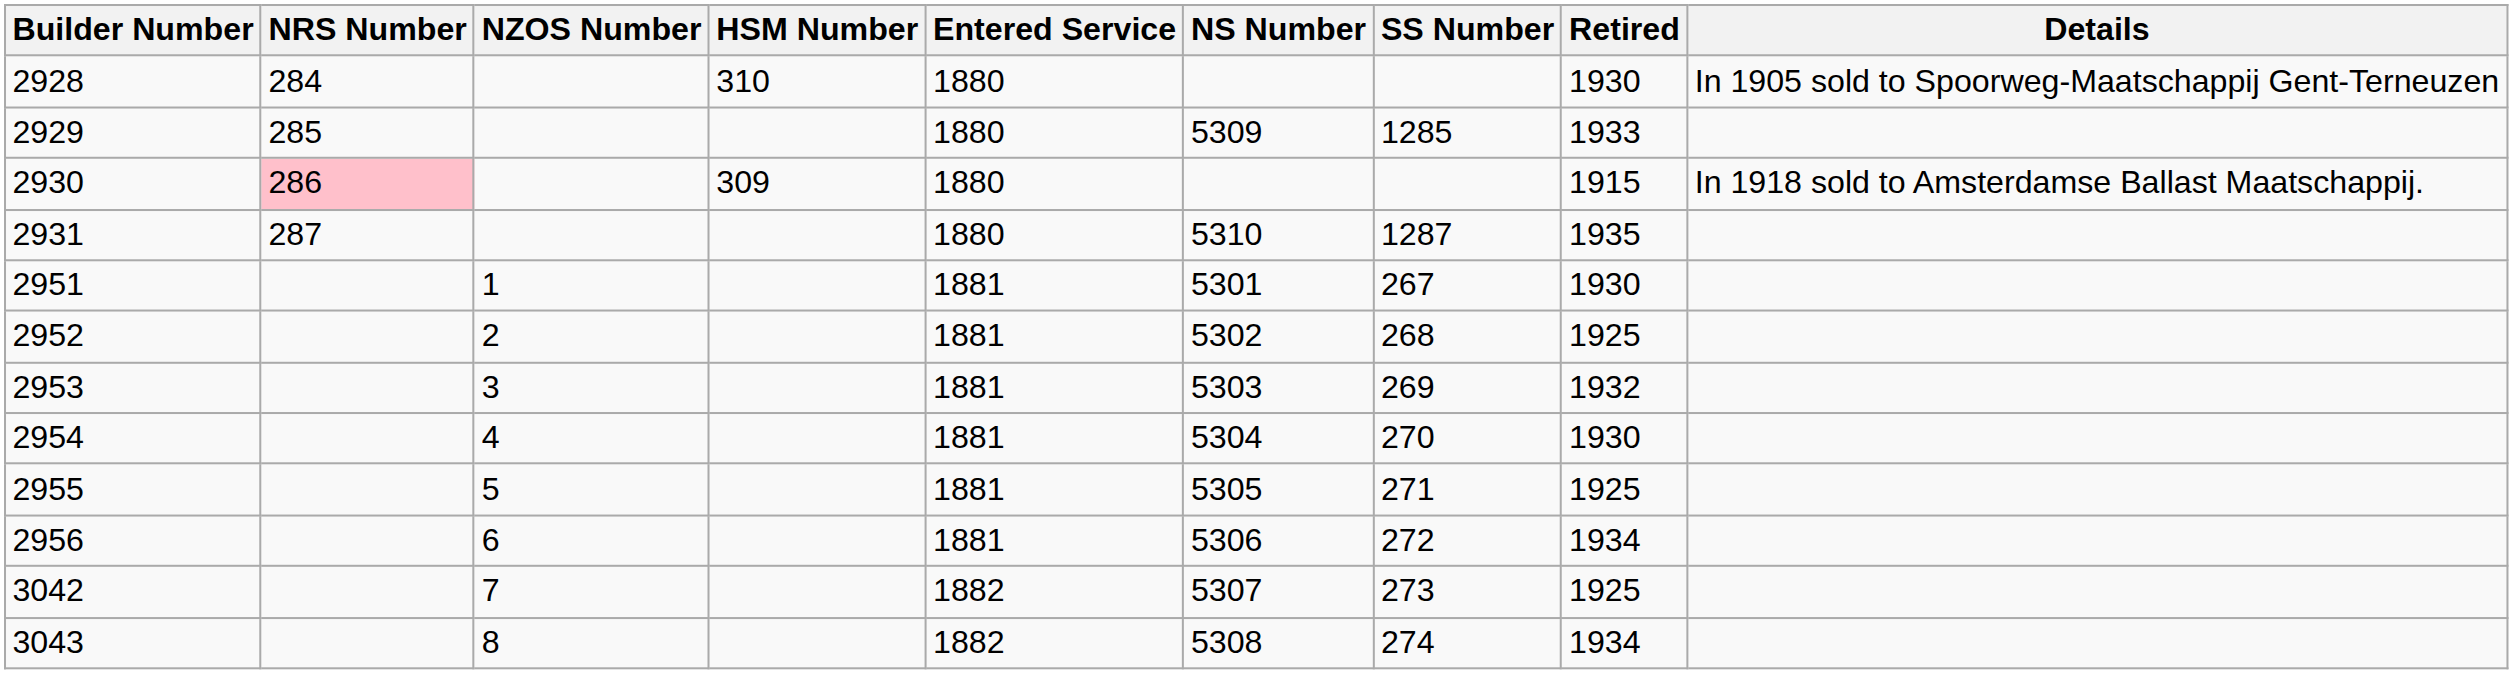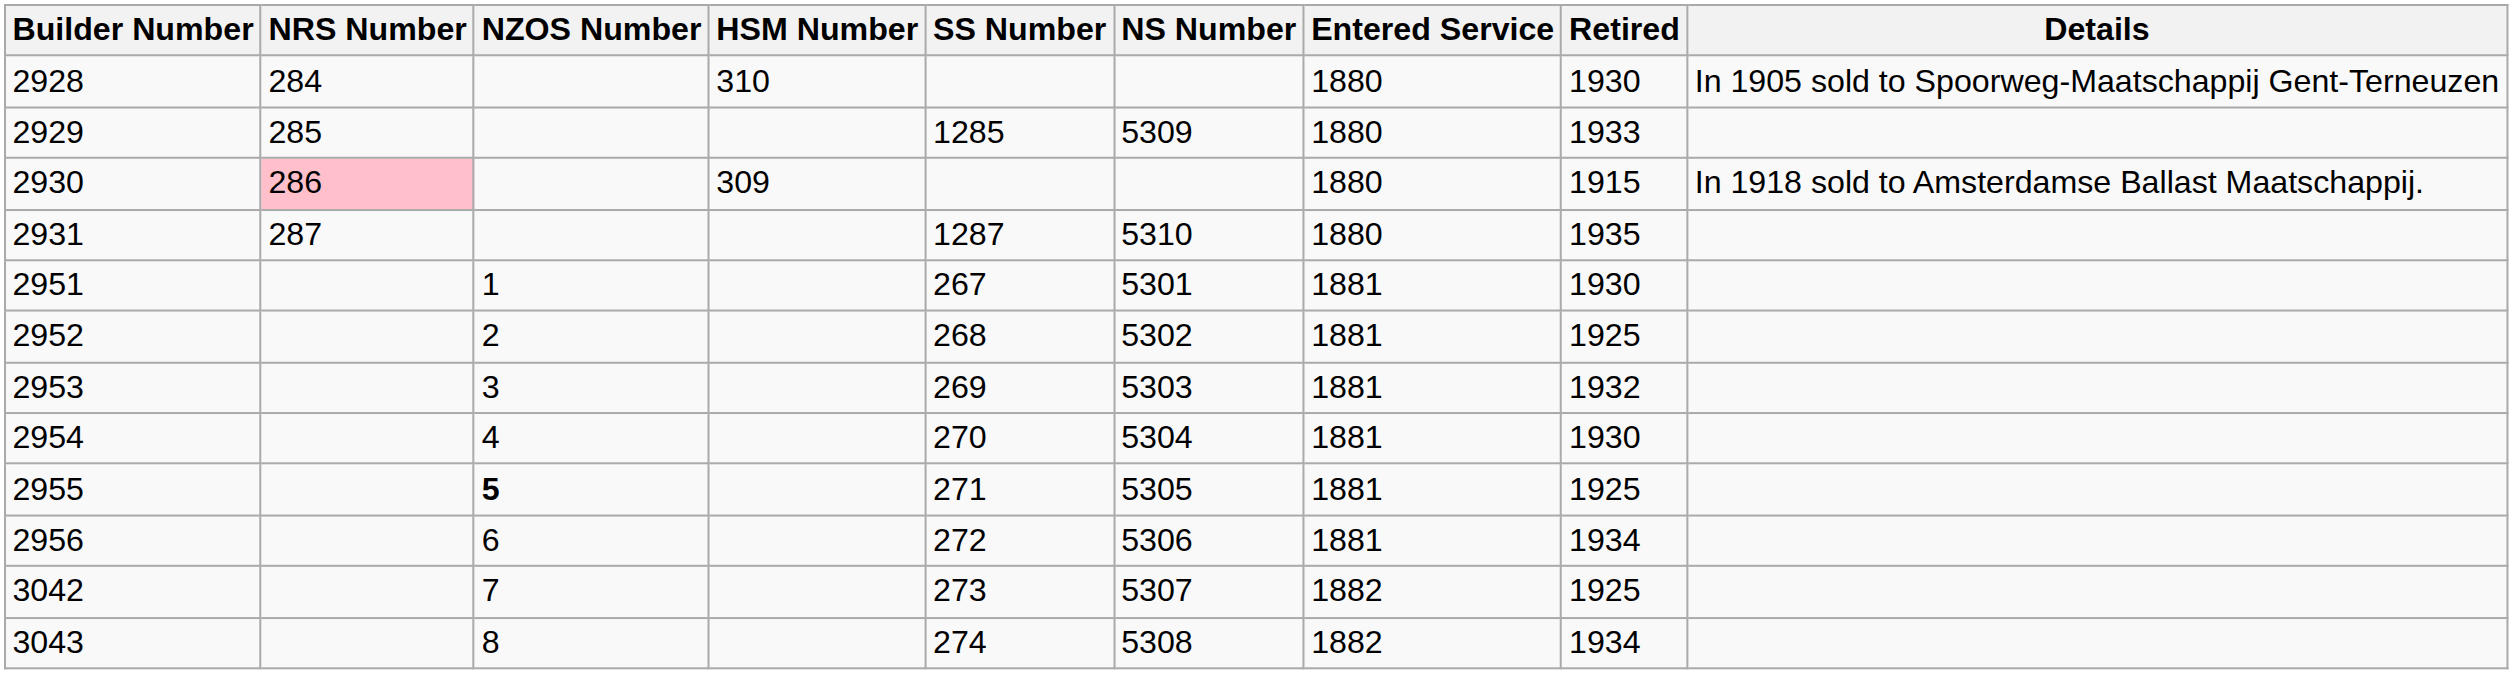 <table class="wikitable" style="float">
 <tr>
 <th>Builder Number</th>
 <th>NRS Number</th>
 <th>NZOS Number</th>
 <th>HSM Number</th>
+<th>SS Number</th>
+<th>NS Number</th>
 <th>Entered Service</th>
-<th>NS Number</th>
-<th>SS Number</th>
 <th>Retired</th>
 <th>Details</th>
 </tr>
 <tr>
 <td>2928</td>
 <td>284</td>
 <td></td>
 <td>310</td>
-<td>1880</td>
 <td></td>
 <td></td>
+<td>1880</td>
 <td>1930</td>
 <td>In 1905 sold to Spoorweg-Maatschappij Gent-Terneuzen</td>
 </tr>
 <tr>
 <td>2929</td>
 <td>285</td>
 <td></td>
 <td></td>
+<td>1285</td>
+<td>5309</td>
 <td>1880</td>
-<td>5309</td>
-<td>1285</td>
 <td>1933</td>
 <td></td>
 </tr>
 <tr>
 <td>2930</td>
 <td style="background: pink;">286</td>
 <td></td>
 <td>309</td>
-<td>1880</td>
 <td></td>
 <td></td>
+<td>1880</td>
 <td>1915</td>
 <td>In 1918 sold to Amsterdamse Ballast Maatschappij.</td>
 </tr>
 <tr>
 <td>2931</td>
 <td>287</td>
 <td></td>
 <td></td>
+<td>1287</td>
+<td>5310</td>
 <td>1880</td>
-<td>5310</td>
-<td>1287</td>
 <td>1935</td>
 <td></td>
 </tr>
 <tr>
 <td>2951</td>
 <td></td>
 <td>1</td>
 <td></td>
+<td>267</td>
+<td>5301</td>
 <td>1881</td>
-<td>5301</td>
-<td>267</td>
 <td>1930</td>
 <td></td>
 </tr>
 <tr>
 <td>2952</td>
 <td></td>
 <td>2</td>
 <td></td>
+<td>268</td>
+<td>5302</td>
 <td>1881</td>
-<td>5302</td>
-<td>268</td>
 <td>1925</td>
 <td></td>
 </tr>
 <tr>
 <td>2953</td>
 <td></td>
 <td>3</td>
 <td></td>
+<td>269</td>
+<td>5303</td>
 <td>1881</td>
-<td>5303</td>
-<td>269</td>
 <td>1932</td>
 <td></td>
 </tr>
 <tr>
 <td>2954</td>
 <td></td>
 <td>4</td>
 <td></td>
+<td>270</td>
+<td>5304</td>
 <td>1881</td>
-<td>5304</td>
-<td>270</td>
 <td>1930</td>
 <td></td>
 </tr>
 <tr>
 <td>2955</td>
 <td></td>
-<td>5</td>
+<td><strong>5</strong></td>
 <td></td>
+<td>271</td>
+<td>5305</td>
 <td>1881</td>
-<td>5305</td>
-<td>271</td>
 <td>1925</td>
 <td></td>
 </tr>
 <tr>
 <td>2956</td>
 <td></td>
 <td>6</td>
 <td></td>
+<td>272</td>
+<td>5306</td>
 <td>1881</td>
-<td>5306</td>
-<td>272</td>
 <td>1934</td>
 <td></td>
 </tr>
 <tr>
 <td>3042</td>
 <td></td>
 <td>7</td>
 <td></td>
+<td>273</td>
+<td>5307</td>
 <td>1882</td>
-<td>5307</td>
-<td>273</td>
 <td>1925</td>
 <td></td>
 </tr>
 <tr>
 <td>3043</td>
 <td></td>
 <td>8</td>
 <td></td>
+<td>274</td>
+<td>5308</td>
 <td>1882</td>
-<td>5308</td>
-<td>274</td>
 <td>1934</td>
 <td></td>
 </tr>
 </table>
